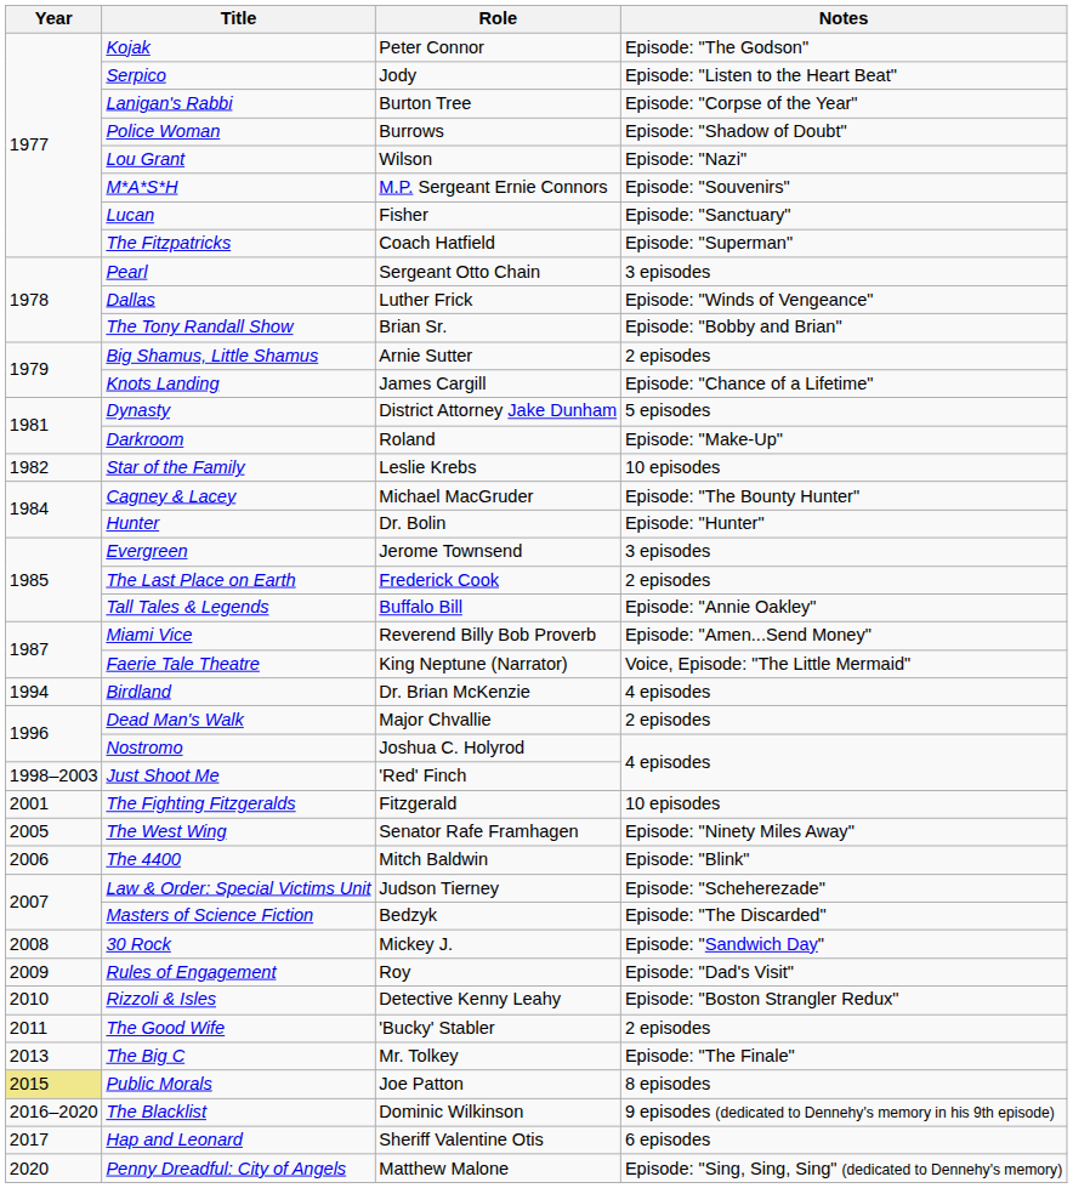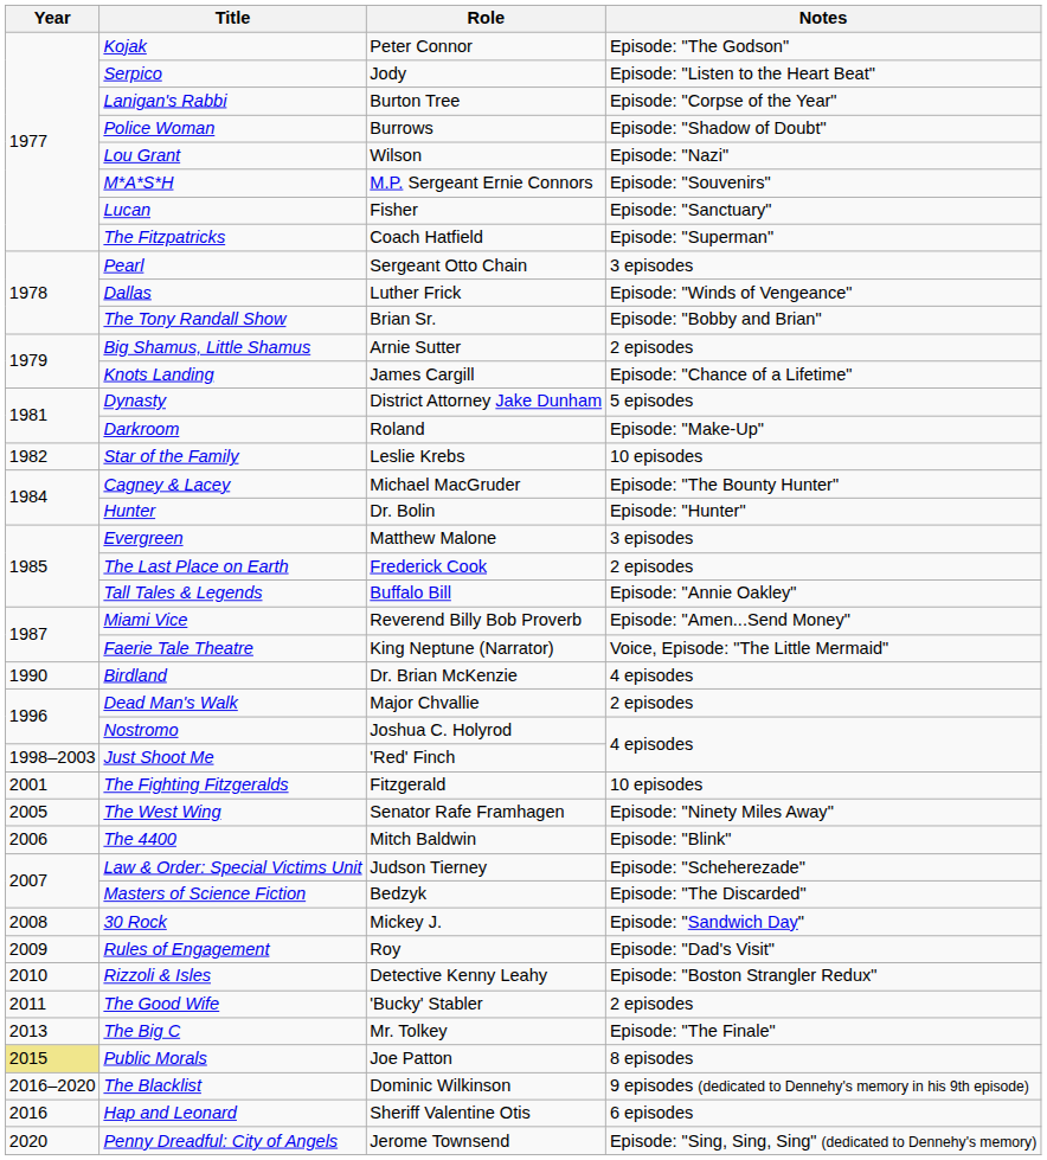 <table class="wikitable sortable">
 <tr>
 <th>Year</th>
 <th>Title</th>
 <th>Role</th>
 <th class="unsortable">Notes</th>
 </tr>
 <tr>
 <td rowspan="8">1977</td>
 <td><em><a href='#'>Kojak</a></em></td>
 <td>Peter Connor</td>
 <td>Episode: "The Godson"</td>
 </tr>
 <tr>
 <td><em><a href='#'>Serpico</a></em></td>
 <td>Jody</td>
 <td>Episode: "Listen to the Heart Beat"</td>
 </tr>
 <tr>
 <td><em><a href='#'>Lanigan's Rabbi</a></em></td>
 <td>Burton Tree</td>
 <td>Episode: "Corpse of the Year"</td>
 </tr>
 <tr>
 <td><em><a href='#'>Police Woman</a></em></td>
 <td>Burrows</td>
 <td>Episode: "Shadow of Doubt"</td>
 </tr>
 <tr>
 <td><em><a href='#'>Lou Grant</a></em></td>
 <td>Wilson</td>
 <td>Episode: "Nazi"</td>
 </tr>
 <tr>
 <td><em><a href='#'>M*A*S*H</a></em></td>
 <td><a href='#'>M.P.</a> Sergeant Ernie Connors</td>
 <td>Episode: "Souvenirs"</td>
 </tr>
 <tr>
 <td><em><a href='#'>Lucan</a></em></td>
 <td>Fisher</td>
 <td>Episode: "Sanctuary"</td>
 </tr>
 <tr>
 <td><em><a href='#'>The Fitzpatricks</a></em></td>
 <td>Coach Hatfield</td>
 <td>Episode: "Superman"</td>
 </tr>
 <tr>
 <td rowspan="3">1978</td>
 <td><em><a href='#'>Pearl</a></em></td>
 <td>Sergeant Otto Chain</td>
 <td>3 episodes</td>
 </tr>
 <tr>
 <td><em><a href='#'>Dallas</a></em></td>
 <td>Luther Frick</td>
 <td>Episode: "Winds of Vengeance"</td>
 </tr>
 <tr>
 <td><em><a href='#'>The Tony Randall Show</a></em></td>
 <td>Brian Sr.</td>
 <td>Episode: "Bobby and Brian"</td>
 </tr>
 <tr>
 <td rowspan="2">1979</td>
 <td><em><a href='#'>Big Shamus, Little Shamus</a></em></td>
 <td>Arnie Sutter</td>
 <td>2 episodes</td>
 </tr>
 <tr>
 <td><em><a href='#'>Knots Landing</a></em></td>
 <td>James Cargill</td>
 <td>Episode: "Chance of a Lifetime"</td>
 </tr>
 <tr>
 <td rowspan="2">1981</td>
 <td><em><a href='#'>Dynasty</a></em></td>
 <td>District Attorney <a href='#'>Jake Dunham</a></td>
 <td>5 episodes</td>
 </tr>
 <tr>
 <td><em><a href='#'>Darkroom</a></em></td>
 <td>Roland</td>
 <td>Episode: "Make-Up"</td>
 </tr>
 <tr>
 <td>1982</td>
 <td><em><a href='#'>Star of the Family</a></em></td>
 <td>Leslie Krebs</td>
 <td>10 episodes</td>
 </tr>
 <tr>
 <td rowspan="2">1984</td>
 <td><em><a href='#'>Cagney & Lacey</a></em></td>
 <td>Michael MacGruder</td>
 <td>Episode: "The Bounty Hunter"</td>
 </tr>
 <tr>
 <td><em><a href='#'>Hunter</a></em></td>
 <td>Dr. Bolin</td>
 <td>Episode: "Hunter"</td>
 </tr>
 <tr>
 <td rowspan="3">1985</td>
 <td><em><a href='#'>Evergreen</a></em></td>
-<td>Jerome Townsend</td>
+<td>Matthew Malone</td>
 <td>3 episodes</td>
 </tr>
 <tr>
 <td><em><a href='#'>The Last Place on Earth</a></em></td>
 <td><a href='#'>Frederick Cook</a></td>
 <td>2 episodes</td>
 </tr>
 <tr>
 <td><em><a href='#'>Tall Tales & Legends</a></em></td>
 <td><a href='#'>Buffalo Bill</a></td>
 <td>Episode: "Annie Oakley"</td>
 </tr>
 <tr>
 <td rowspan="2">1987</td>
 <td><em><a href='#'>Miami Vice</a></em></td>
 <td>Reverend Billy Bob Proverb</td>
 <td>Episode: "Amen...Send Money"</td>
 </tr>
 <tr>
 <td><em><a href='#'>Faerie Tale Theatre</a></em></td>
 <td>King Neptune (Narrator)</td>
 <td>Voice, Episode: "The Little Mermaid"</td>
 </tr>
 <tr>
-<td>1994</td>
+<td>1990</td>
 <td><em><a href='#'>Birdland</a></em></td>
 <td>Dr. Brian McKenzie</td>
 <td>4 episodes</td>
 </tr>
 <tr>
 <td rowspan="2">1996</td>
 <td><em><a href='#'>Dead Man's Walk</a></em></td>
 <td>Major Chvallie</td>
 <td>2 episodes</td>
 </tr>
 <tr>
 <td><em><a href='#'>Nostromo</a></em></td>
 <td>Joshua C. Holyrod</td>
 <td rowspan="2">4 episodes</td>
 </tr>
 <tr>
 <td>1998–2003</td>
 <td><em><a href='#'>Just Shoot Me</a></em></td>
 <td>'Red' Finch</td>
 </tr>
 <tr>
 <td>2001</td>
 <td><em><a href='#'>The Fighting Fitzgeralds</a></em></td>
 <td>Fitzgerald</td>
 <td>10 episodes</td>
 </tr>
 <tr>
 <td>2005</td>
 <td><em><a href='#'>The West Wing</a></em></td>
 <td>Senator Rafe Framhagen</td>
 <td>Episode: "Ninety Miles Away"</td>
 </tr>
 <tr>
 <td>2006</td>
 <td><em><a href='#'>The 4400</a></em></td>
 <td>Mitch Baldwin</td>
 <td>Episode: "Blink"</td>
 </tr>
 <tr>
 <td rowspan="2">2007</td>
 <td><em><a href='#'>Law & Order: Special Victims Unit</a></em></td>
 <td>Judson Tierney</td>
 <td>Episode: "Scheherezade"</td>
 </tr>
 <tr>
 <td><em><a href='#'>Masters of Science Fiction</a></em></td>
 <td>Bedzyk</td>
 <td>Episode: "The Discarded"</td>
 </tr>
 <tr>
 <td>2008</td>
 <td><em><a href='#'>30 Rock</a></em></td>
 <td>Mickey J.</td>
 <td>Episode: "<a href='#'>Sandwich Day</a>"</td>
 </tr>
 <tr>
 <td>2009</td>
 <td><em><a href='#'>Rules of Engagement</a></em></td>
 <td>Roy</td>
 <td>Episode: "Dad's Visit"</td>
 </tr>
 <tr>
 <td>2010</td>
 <td><em><a href='#'>Rizzoli & Isles</a></em></td>
 <td>Detective Kenny Leahy</td>
 <td>Episode: "Boston Strangler Redux"</td>
 </tr>
 <tr>
 <td>2011</td>
 <td><em><a href='#'>The Good Wife</a></em></td>
 <td>'Bucky' Stabler</td>
 <td>2 episodes</td>
 </tr>
 <tr>
 <td>2013</td>
 <td><em><a href='#'>The Big C</a></em></td>
 <td>Mr. Tolkey</td>
 <td>Episode: "The Finale"</td>
 </tr>
 <tr>
 <td style="background: khaki;">2015</td>
 <td><em><a href='#'>Public Morals</a></em></td>
 <td>Joe Patton</td>
 <td>8 episodes</td>
 </tr>
 <tr>
 <td>2016–2020</td>
 <td><em><a href='#'>The Blacklist</a></em></td>
 <td>Dominic Wilkinson</td>
 <td>9 episodes <small>(dedicated to Dennehy's memory in his 9th episode)</small></td>
 </tr>
 <tr>
-<td>2017</td>
+<td>2016</td>
 <td><em><a href='#'>Hap and Leonard</a></em></td>
 <td>Sheriff Valentine Otis</td>
 <td>6 episodes</td>
 </tr>
 <tr>
 <td>2020</td>
 <td><em><a href='#'>Penny Dreadful: City of Angels</a></em></td>
-<td>Matthew Malone</td>
+<td>Jerome Townsend</td>
 <td>Episode: "Sing, Sing, Sing" <small>(dedicated to Dennehy's memory)</small></td>
 </tr>
 </table>
